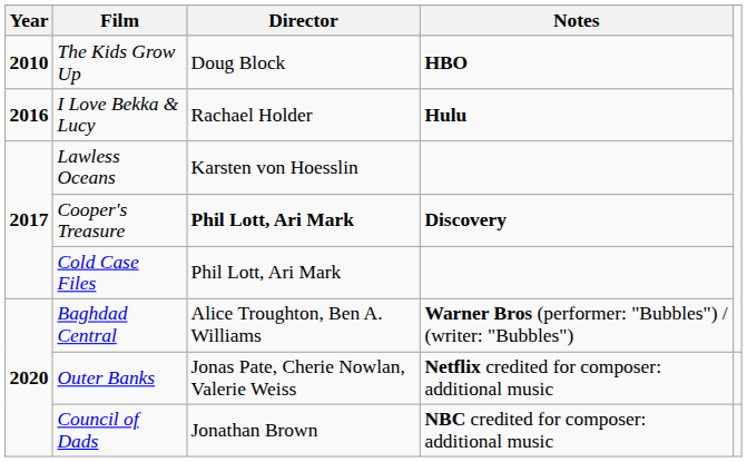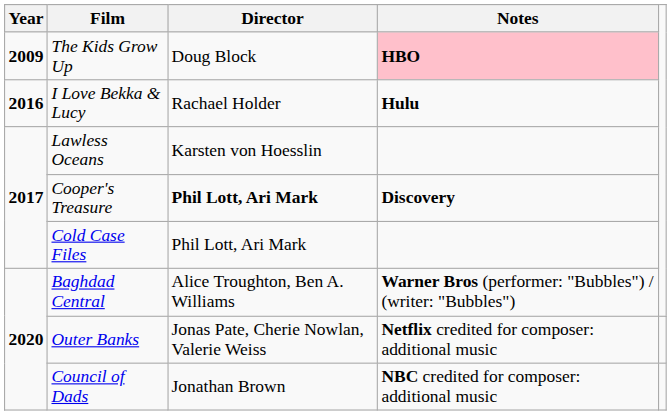 <table class="wikitable sortable">
 <tr style="background:#ccc; text-align:center;">
 <th>Year</th>
 <th>Film</th>
 <th>Director</th>
 <th>Notes</th>
 </tr>
 <tr>
-<td rowspan="1"><strong>2010</strong></td>
+<td rowspan="1"><strong>2009</strong></td>
 <td><em>The Kids Grow Up</em></td>
 <td>Doug Block</td>
-<td><strong>HBO</strong></td>
+<td style="background: pink;"><strong>HBO</strong></td>
 </tr>
 <tr>
 <td rowspan="1"><strong>2016</strong></td>
 <td><em>I Love Bekka & Lucy</em></td>
 <td>Rachael Holder</td>
 <td><strong>Hulu</strong></td>
 </tr>
 <tr>
 <td rowspan="3"><strong>2017</strong></td>
 <td><em>Lawless Oceans</em></td>
 <td>Karsten von Hoesslin</td>
 <td></td>
 </tr>
 <tr>
 <td rowspan="1"><em>Cooper's Treasure</em></td>
 <td><strong>Phil Lott, Ari Mark</strong></td>
 <td><strong>Discovery</strong></td>
 </tr>
 <tr>
 <td rowspan="1"><em><a href='#'>Cold Case Files</a></em></td>
 <td>Phil Lott, Ari Mark</td>
 <td></td>
 </tr>
 <tr>
 <td rowspan="3"><strong>2020</strong></td>
 <td><em><a href='#'>Baghdad Central</a></em></td>
 <td>Alice Troughton, Ben A. Williams</td>
 <td><strong>Warner Bros</strong> (performer: "Bubbles") / (writer: "Bubbles")</td>
 </tr>
 <tr>
 <td rowspan="1"><em><a href='#'>Outer Banks</a></em></td>
 <td>Jonas Pate, Cherie Nowlan, Valerie Weiss</td>
 <td><strong>Netflix</strong> credited for composer: additional music</td>
 <td></td>
 </tr>
 <tr>
 <td rowspan="1"><em><a href='#'>Council of Dads</a></em></td>
 <td>Jonathan Brown</td>
 <td><strong>NBC</strong>      credited for composer: additional music</td>
 <td></td>
 </tr>
 </table>
